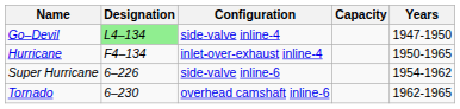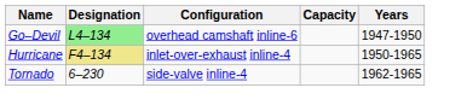 <table class="wikitable sortable">
 <tr>
 <th>Name</th>
 <th>Designation</th>
 <th>Configuration</th>
 <th>Capacity</th>
 <th>Years</th>
 </tr>
 <tr>
 <td><em><a href='#'>Go–Devil</a></em></td>
 <td style="background: lightgreen;"><em>L4–134</em></td>
-<td><a href='#'>side-valve</a> <a href='#'>inline-4</a></td>
+<td><a href='#'>overhead camshaft</a> <a href='#'>inline-6</a></td>
 <td></td>
 <td>1947-1950</td>
 </tr>
 <tr>
 <td><em><a href='#'>Hurricane</a></em></td>
-<td><em>F4–134</em></td>
+<td style="background: khaki;"><em>F4–134</em></td>
 <td><a href='#'>inlet-over-exhaust</a> <a href='#'>inline-4</a></td>
 <td></td>
 <td>1950-1965</td>
 </tr>
 <tr>
-<td><em>Super Hurricane</em></td>
-<td><em>6–226</em></td>
-<td><a href='#'>side-valve</a> <a href='#'>inline-6</a></td>
-<td></td>
-<td>1954-1962</td>
-</tr>
-<tr>
 <td><em><a href='#'>Tornado</a></em></td>
 <td><em>6–230</em></td>
-<td><a href='#'>overhead camshaft</a> <a href='#'>inline-6</a></td>
+<td><a href='#'>side-valve</a> <a href='#'>inline-4</a></td>
 <td></td>
 <td>1962-1965</td>
 </tr>
 </table>
